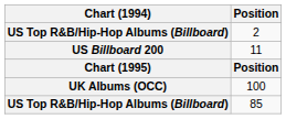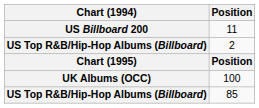 <table class="wikitable plainrowheaders" style="text-align:center">
 <tr>
 <th>Chart (1994)</th>
 <th>Position</th>
 </tr>
 <tr>
+<th scope="row">US <em>Billboard</em> 200</th>
+<td>11</td>
+</tr>
+<tr>
 <th scope="row">US Top R&B/Hip-Hop Albums (<em>Billboard</em>)</th>
 <td>2</td>
-</tr>
-<tr>
-<th scope="row">US <em>Billboard</em> 200</th>
-<td>11</td>
 </tr>
 <tr>
 <th>Chart (1995)</th>
 <th>Position</th>
 </tr>
 <tr>
 <th scope="row">UK Albums (OCC)</th>
 <td>100</td>
 </tr>
 <tr>
 <th scope="row">US Top R&B/Hip-Hop Albums (<em>Billboard</em>)</th>
 <td>85</td>
 </tr>
 </table>
